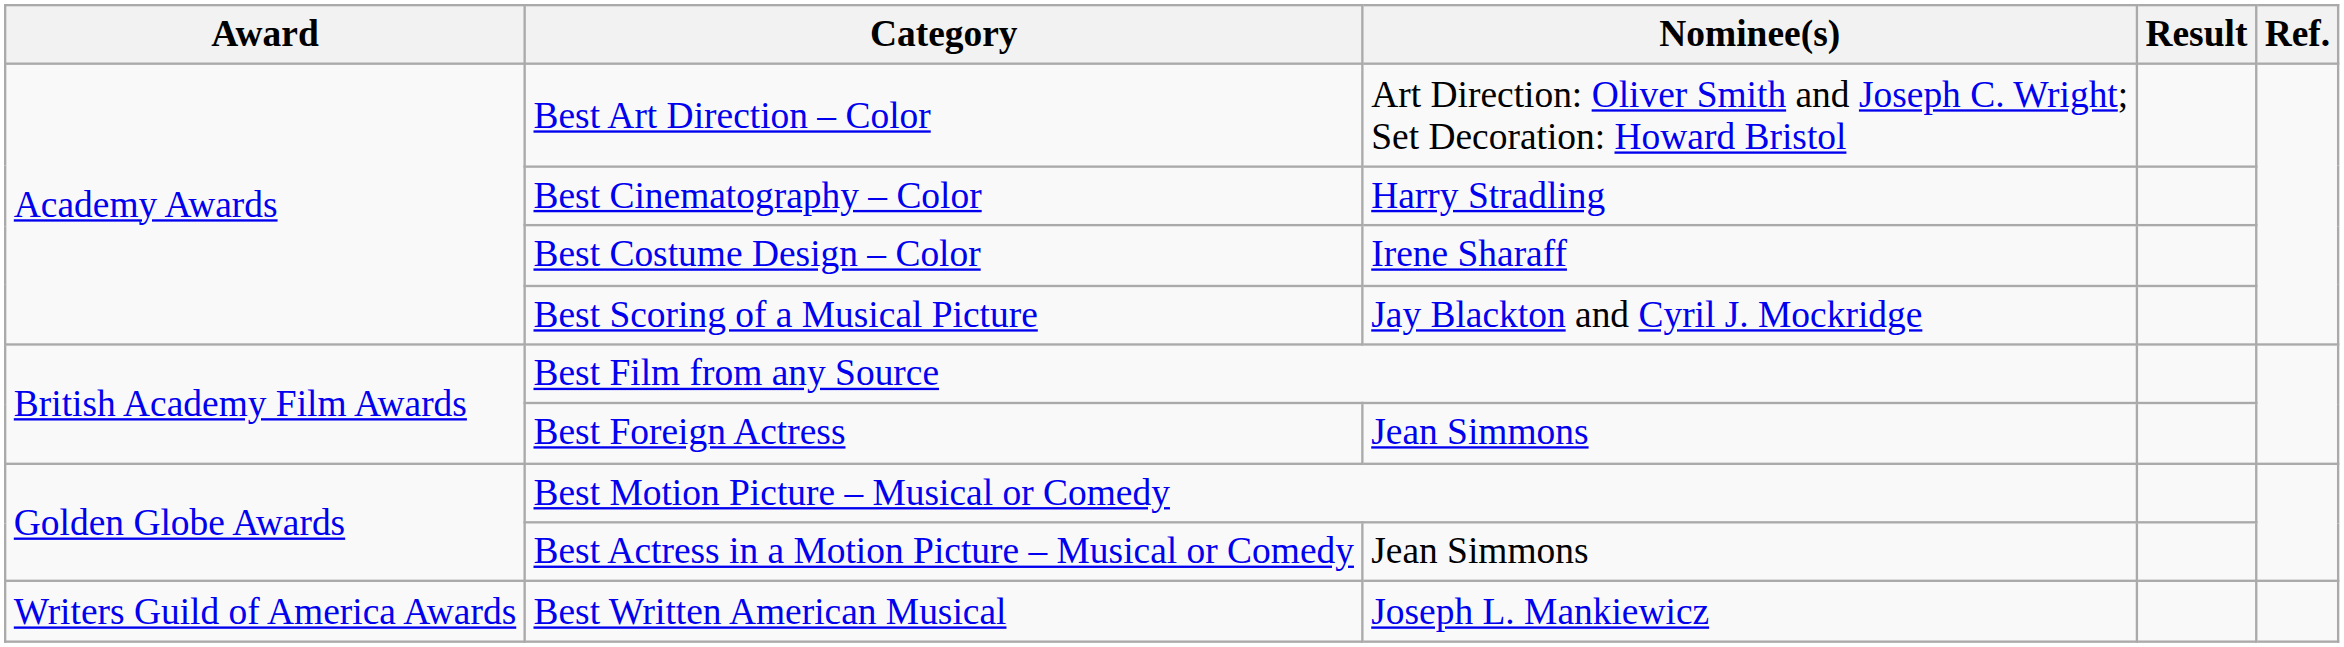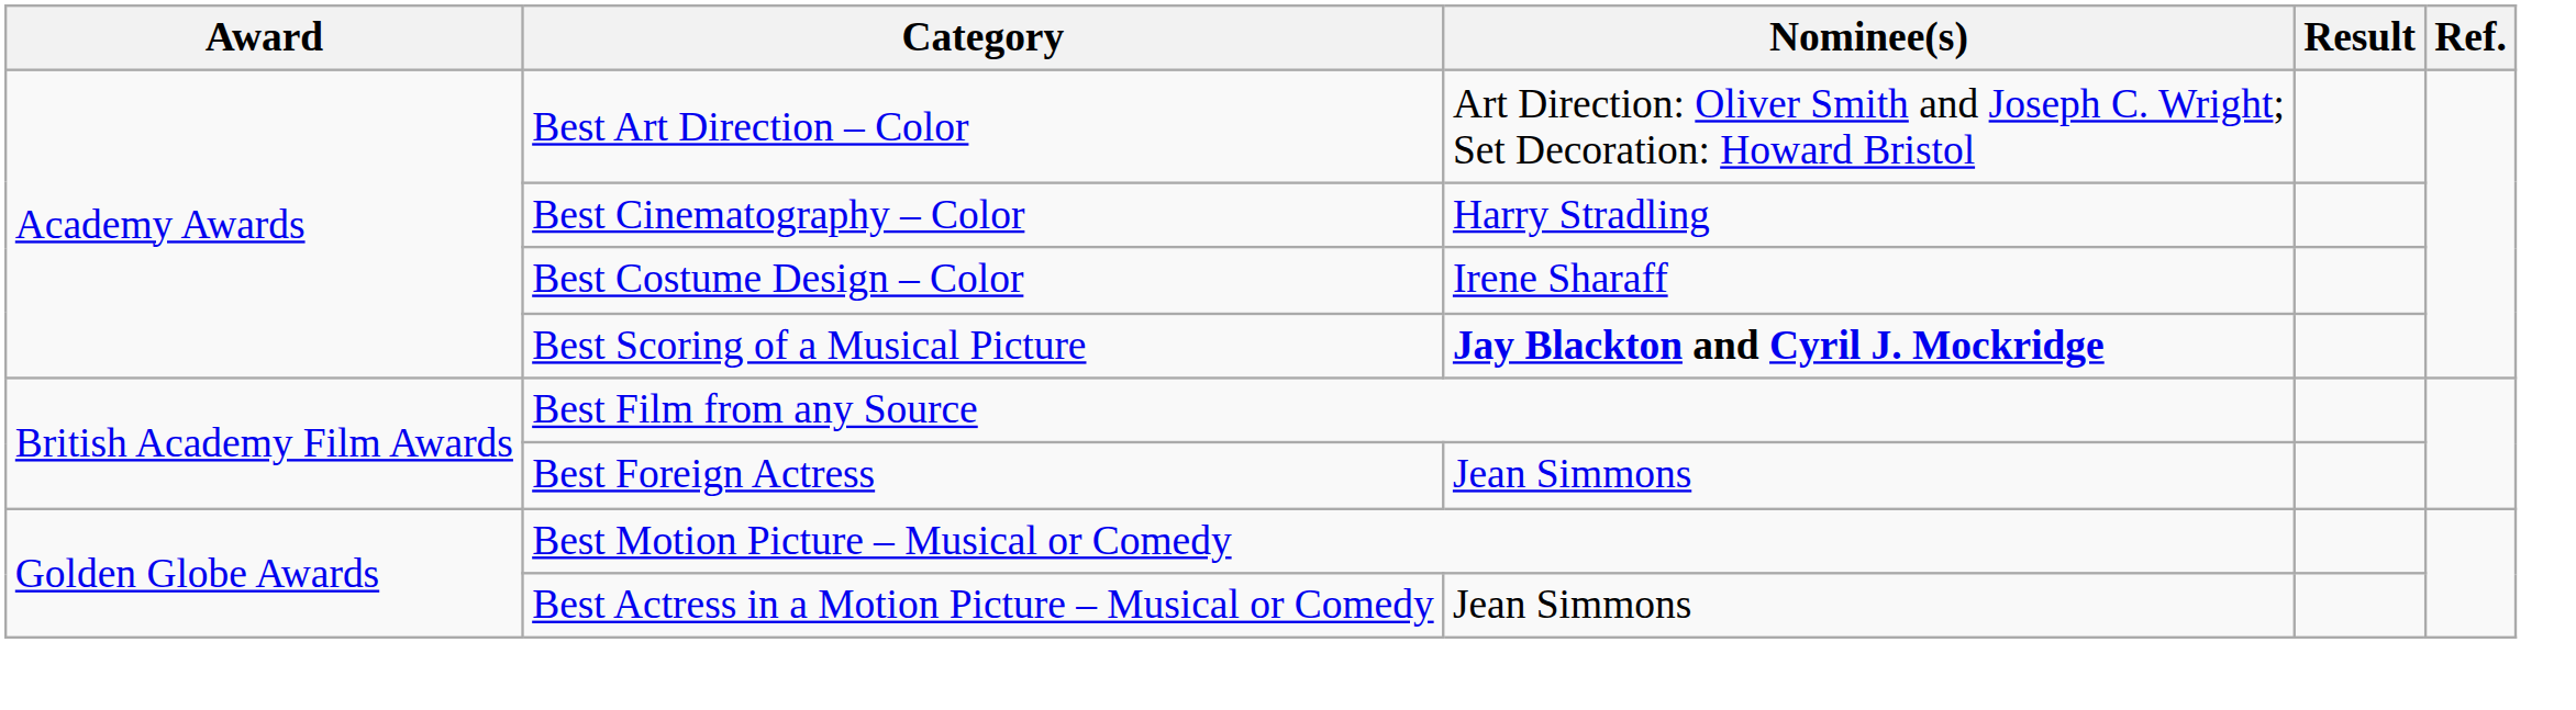 <table class="wikitable plainrowheaders">
 <tr>
 <th>Award</th>
 <th>Category</th>
 <th>Nominee(s)</th>
 <th>Result</th>
 <th>Ref.</th>
 </tr>
 <tr>
 <td rowspan="4"><a href='#'>Academy Awards</a></td>
 <td><a href='#'>Best Art Direction – Color</a></td>
 <td>Art Direction: <a href='#'>Oliver Smith</a> and <a href='#'>Joseph C. Wright</a>; <br> Set Decoration: <a href='#'>Howard Bristol</a></td>
 <td></td>
 <td align="center" rowspan="4"> <br> </td>
 </tr>
 <tr>
 <td><a href='#'>Best Cinematography – Color</a></td>
 <td><a href='#'>Harry Stradling</a></td>
 <td></td>
 </tr>
 <tr>
 <td><a href='#'>Best Costume Design – Color</a></td>
 <td><a href='#'>Irene Sharaff</a></td>
 <td></td>
 </tr>
 <tr>
 <td><a href='#'>Best Scoring of a Musical Picture</a></td>
-<td><a href='#'>Jay Blackton</a> and <a href='#'>Cyril J. Mockridge</a></td>
+<td><strong><a href='#'>Jay Blackton</a> and <a href='#'>Cyril J. Mockridge</a></strong></td>
 <td></td>
 </tr>
 <tr>
 <td rowspan="2"><a href='#'>British Academy Film Awards</a></td>
 <td colspan="2"><a href='#'>Best Film from any Source</a></td>
 <td></td>
 <td align="center" rowspan="2"></td>
 </tr>
 <tr>
 <td><a href='#'>Best Foreign Actress</a></td>
 <td><a href='#'>Jean Simmons</a></td>
 <td></td>
 </tr>
 <tr>
 <td rowspan="2"><a href='#'>Golden Globe Awards</a></td>
 <td colspan="2"><a href='#'>Best Motion Picture – Musical or Comedy</a></td>
 <td></td>
 <td align="center" rowspan="2"></td>
 </tr>
 <tr>
 <td><a href='#'>Best Actress in a Motion Picture – Musical or Comedy</a></td>
 <td>Jean Simmons</td>
 <td></td>
 </tr>
-<tr>
-<td><a href='#'>Writers Guild of America Awards</a></td>
-<td><a href='#'>Best Written American Musical</a></td>
-<td><a href='#'>Joseph L. Mankiewicz</a></td>
-<td></td>
-<td align="center"></td>
-</tr>
 </table>
